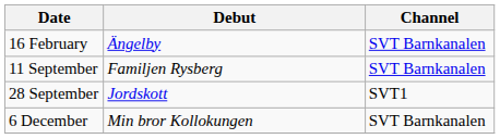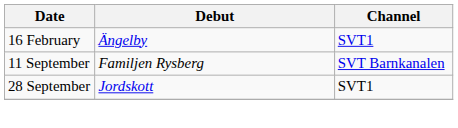 <table class="wikitable">
 <tr>
 <th width=90>Date</th>
 <th width=250>Debut</th>
 <th width=120>Channel</th>
 </tr>
 <tr>
 <td>16 February</td>
 <td><em><a href='#'>Ängelby</a></em></td>
-<td><a href='#'>SVT Barnkanalen</a></td>
+<td><a href='#'>SVT1</a></td>
 </tr>
 <tr>
 <td>11 September</td>
 <td><em>Familjen Rysberg</em></td>
 <td><a href='#'>SVT Barnkanalen</a></td>
 </tr>
 <tr>
 <td>28 September</td>
 <td><em><a href='#'>Jordskott</a></em></td>
 <td>SVT1</td>
 </tr>
 <tr>
-<td>6 December</td>
-<td><em>Min bror Kollokungen</em></td>
-<td>SVT Barnkanalen</td>
-</tr>
-<tr>
 </tr>
 </table>
